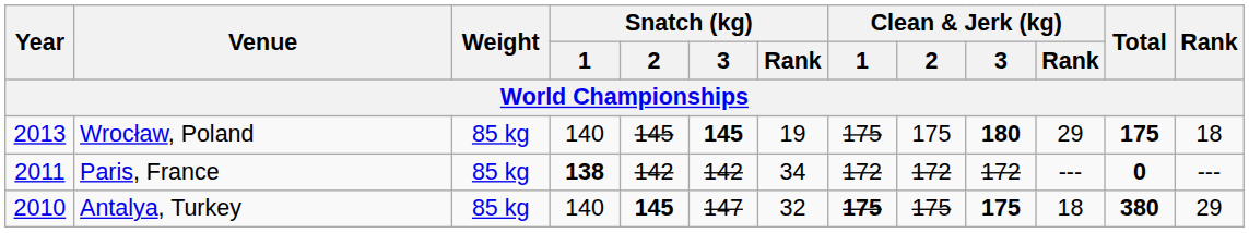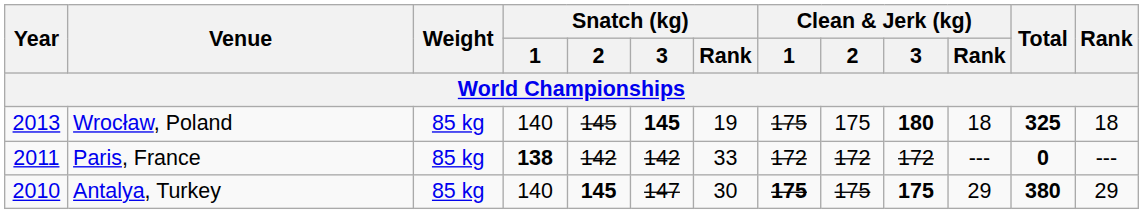 <table class = "wikitable" style="text-align:center;">
 <tr>
 <th rowspan=2 width=40>Year</th>
 <th rowspan=2 width=250>Venue</th>
 <th rowspan=2 width=60>Weight</th>
 <th colspan=4>Snatch (kg)</th>
 <th colspan=4>Clean & Jerk (kg)</th>
 <th rowspan=2 width=40>Total</th>
 <th rowspan=2 width=40>Rank</th>
 </tr>
 <tr>
 <th width=40>1</th>
 <th width=40>2</th>
 <th width=40>3</th>
 <th width=40>Rank</th>
 <th width=40>1</th>
 <th width=40>2</th>
 <th width=40>3</th>
 <th width=40>Rank</th>
 </tr>
 <tr>
 <th colspan=13><a href='#'>World Championships</a></th>
 </tr>
 <tr>
 <td><a href='#'>2013</a></td>
 <td align=left> <a href='#'>Wrocław</a>, Poland</td>
 <td><a href='#'>85 kg</a></td>
 <td>140</td>
 <td><s>145</s></td>
 <td><strong>145</strong></td>
 <td>19</td>
 <td><s>175</s></td>
 <td>175</td>
 <td><strong>180</strong></td>
-<td>29</td>
-<td><strong>175</strong></td>
+<td>18</td>
+<td><strong>325</strong></td>
 <td>18</td>
 </tr>
 <tr>
 <td><a href='#'>2011</a></td>
 <td align=left> <a href='#'>Paris</a>, France</td>
 <td><a href='#'>85 kg</a></td>
 <td><strong>138</strong></td>
 <td><s>142</s></td>
 <td><s>142</s></td>
-<td>34</td>
+<td>33</td>
 <td><s>172</s></td>
 <td><s>172</s></td>
 <td><s>172</s></td>
 <td>---</td>
 <td><strong>0</strong></td>
 <td>---</td>
 </tr>
 <tr>
 <td><a href='#'>2010</a></td>
 <td align=left> <a href='#'>Antalya</a>, Turkey</td>
 <td><a href='#'>85 kg</a></td>
 <td>140</td>
 <td><strong>145</strong></td>
 <td><s>147</s></td>
-<td>32</td>
+<td>30</td>
 <td><strong><s>175</s></strong></td>
 <td><s>175</s></td>
 <td><strong>175</strong></td>
-<td>18</td>
+<td>29</td>
 <td><strong>380</strong></td>
 <td>29</td>
 </tr>
 </table>
